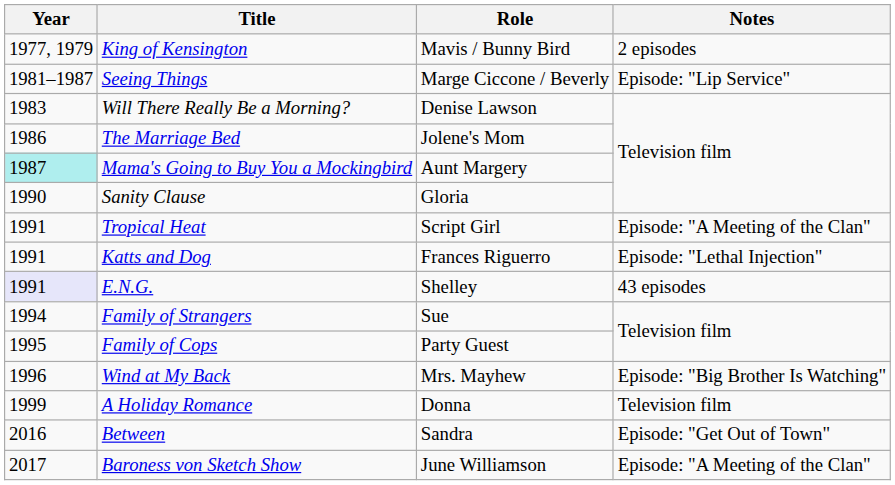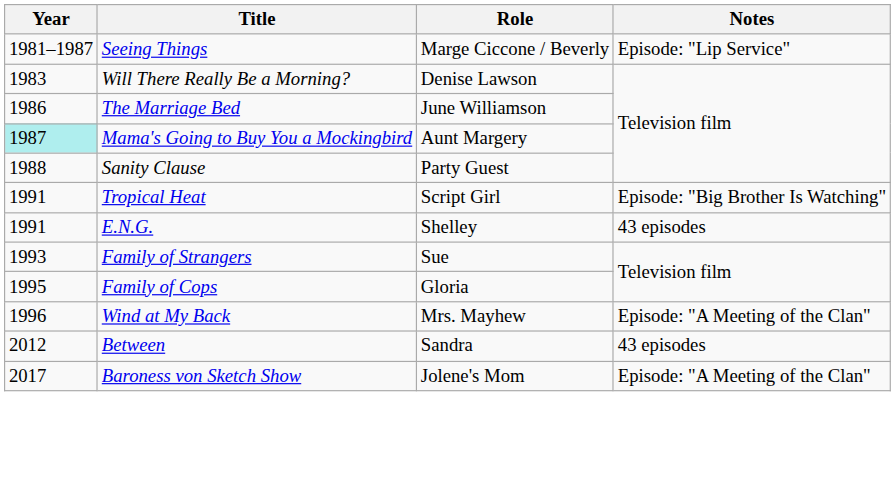 <table class="wikitable sortable">
 <tr>
 <th>Year</th>
 <th>Title</th>
 <th>Role</th>
 <th class="unsortable">Notes</th>
-</tr>
-<tr>
-<td>1977, 1979</td>
-<td><em><a href='#'>King of Kensington</a></em></td>
-<td>Mavis / Bunny Bird</td>
-<td>2 episodes</td>
 </tr>
 <tr>
 <td>1981–1987</td>
 <td><a href='#'><em>Seeing Things</em></a></td>
 <td>Marge Ciccone / Beverly</td>
 <td>Episode: "Lip Service"</td>
 </tr>
 <tr>
 <td>1983</td>
 <td><em>Will There Really Be a Morning?</em></td>
 <td>Denise Lawson</td>
 <td rowspan="4">Television film</td>
 </tr>
 <tr>
 <td>1986</td>
 <td data-sort-value="Marriage Bed, The"><em><a href='#'>The Marriage Bed</a></em></td>
-<td>Jolene's Mom</td>
+<td>June Williamson</td>
 </tr>
 <tr>
 <td style="background: paleturquoise;">1987</td>
 <td><em><a href='#'>Mama's Going to Buy You a Mockingbird</a></em></td>
 <td>Aunt Margery</td>
 </tr>
 <tr>
-<td>1990</td>
+<td>1988</td>
 <td><em>Sanity Clause</em></td>
-<td>Gloria</td>
+<td>Party Guest</td>
 </tr>
 <tr>
 <td>1991</td>
 <td><em><a href='#'>Tropical Heat</a></em></td>
 <td>Script Girl</td>
-<td>Episode: "A Meeting of the Clan"</td>
+<td>Episode: "Big Brother Is Watching"</td>
 </tr>
 <tr>
 <td>1991</td>
-<td><em><a href='#'>Katts and Dog</a></em></td>
-<td>Frances Riguerro</td>
-<td>Episode: "Lethal Injection"</td>
-</tr>
-<tr>
-<td style="background: lavender;">1991</td>
 <td><em><a href='#'>E.N.G.</a></em></td>
 <td>Shelley</td>
 <td>43 episodes</td>
 </tr>
 <tr>
-<td>1994</td>
+<td>1993</td>
 <td><em><a href='#'>Family of Strangers</a></em></td>
 <td>Sue</td>
 <td rowspan="2">Television film</td>
 </tr>
 <tr>
 <td>1995</td>
 <td><em><a href='#'>Family of Cops</a></em></td>
-<td>Party Guest</td>
+<td>Gloria</td>
 </tr>
 <tr>
 <td>1996</td>
 <td><em><a href='#'>Wind at My Back</a></em></td>
 <td>Mrs. Mayhew</td>
-<td>Episode: "Big Brother Is Watching"</td>
+<td>Episode: "A Meeting of the Clan"</td>
 </tr>
 <tr>
-<td>1999</td>
-<td data-sort-value="Holiday Romance, A"><em><a href='#'>A Holiday Romance</a></em></td>
-<td>Donna</td>
-<td>Television film</td>
-</tr>
-<tr>
-<td>2016</td>
+<td>2012</td>
 <td><a href='#'><em>Between</em></a></td>
 <td>Sandra</td>
-<td>Episode: "Get Out of Town"</td>
+<td>43 episodes</td>
 </tr>
 <tr>
 <td>2017</td>
 <td><em><a href='#'>Baroness von Sketch Show</a></em></td>
-<td>June Williamson</td>
+<td>Jolene's Mom</td>
 <td>Episode: "A Meeting of the Clan"</td>
 </tr>
 </table>
